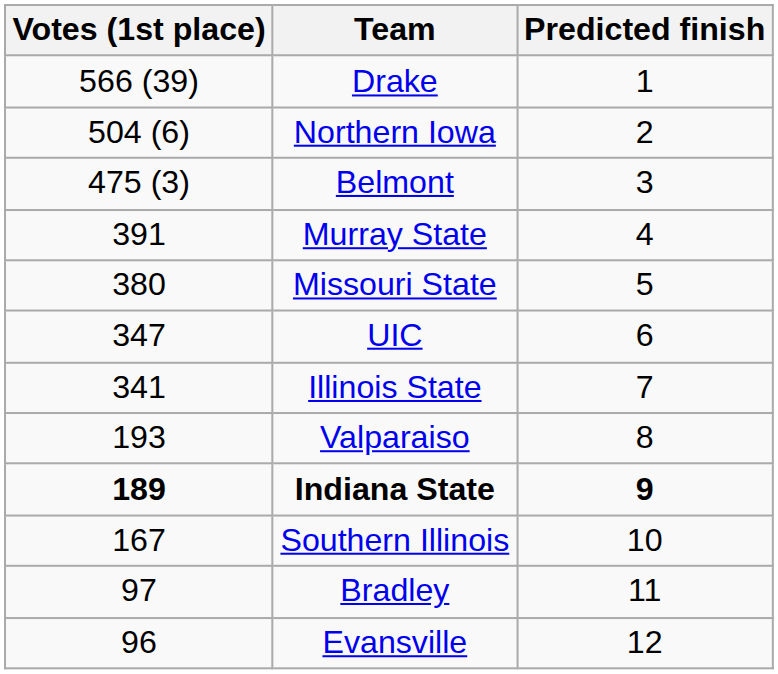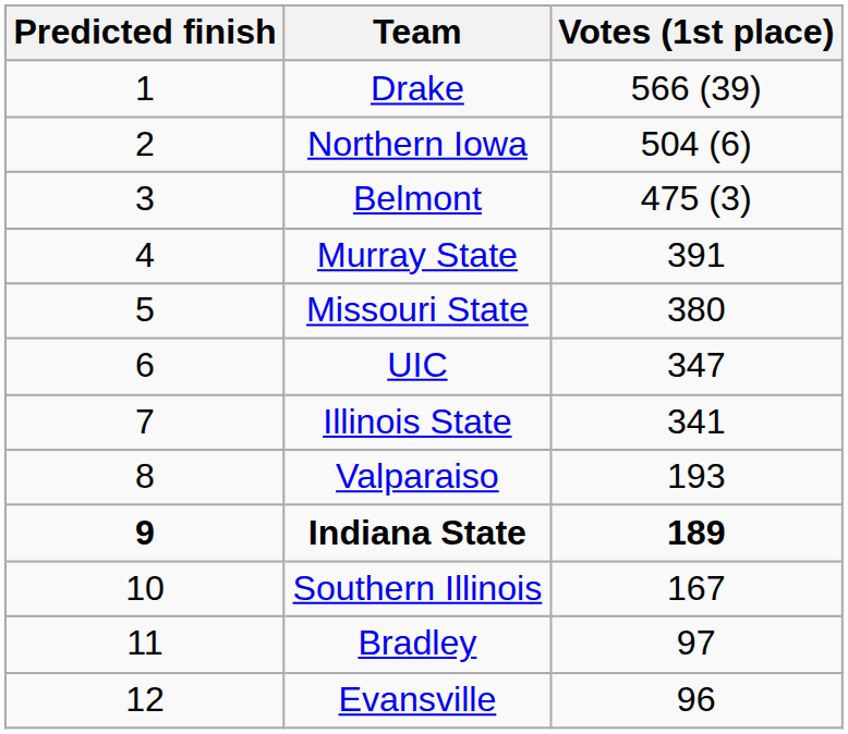 <table class="wikitable" border="1">
 <tr align=center>
+<th style= >Predicted finish</th>
+<th style= >Team</th>
 <th style= >Votes (1st place)</th>
-<th style= >Team</th>
-<th style= >Predicted finish</th>
 </tr>
 <tr align="center">
+<td>1</td>
+<td><a href='#'>Drake</a></td>
 <td>566 (39)</td>
-<td><a href='#'>Drake</a></td>
-<td>1</td>
 </tr>
 <tr align="center">
+<td>2</td>
+<td><a href='#'>Northern Iowa</a></td>
 <td>504 (6)</td>
-<td><a href='#'>Northern Iowa</a></td>
-<td>2</td>
 </tr>
 <tr align="center">
+<td>3</td>
+<td><a href='#'>Belmont</a></td>
 <td>475 (3)</td>
-<td><a href='#'>Belmont</a></td>
-<td>3</td>
 </tr>
 <tr align="center">
+<td>4</td>
+<td><a href='#'>Murray State</a></td>
 <td>391</td>
-<td><a href='#'>Murray State</a></td>
-<td>4</td>
 </tr>
 <tr align="center">
+<td>5</td>
+<td><a href='#'>Missouri State</a></td>
 <td>380</td>
-<td><a href='#'>Missouri State</a></td>
-<td>5</td>
 </tr>
 <tr align="center">
+<td>6</td>
+<td><a href='#'>UIC</a></td>
 <td>347</td>
-<td><a href='#'>UIC</a></td>
-<td>6</td>
 </tr>
 <tr align="center">
+<td>7</td>
+<td><a href='#'>Illinois State</a></td>
 <td>341</td>
-<td><a href='#'>Illinois State</a></td>
-<td>7</td>
 </tr>
 <tr align="center">
+<td>8</td>
+<td><a href='#'>Valparaiso</a></td>
 <td>193</td>
-<td><a href='#'>Valparaiso</a></td>
-<td>8</td>
 </tr>
 <tr align="center">
+<td><strong>9</strong></td>
+<td><strong>Indiana State</strong></td>
 <td><strong>189</strong></td>
-<td><strong>Indiana State</strong></td>
-<td><strong>9</strong></td>
 </tr>
 <tr align="center">
+<td>10</td>
+<td><a href='#'>Southern Illinois</a></td>
 <td>167</td>
-<td><a href='#'>Southern Illinois</a></td>
-<td>10</td>
 </tr>
 <tr align="center">
+<td>11</td>
+<td><a href='#'>Bradley</a></td>
 <td>97</td>
-<td><a href='#'>Bradley</a></td>
-<td>11</td>
 </tr>
 <tr align="center">
+<td>12</td>
+<td><a href='#'>Evansville</a></td>
 <td>96</td>
-<td><a href='#'>Evansville</a></td>
-<td>12</td>
 </tr>
 </table>
